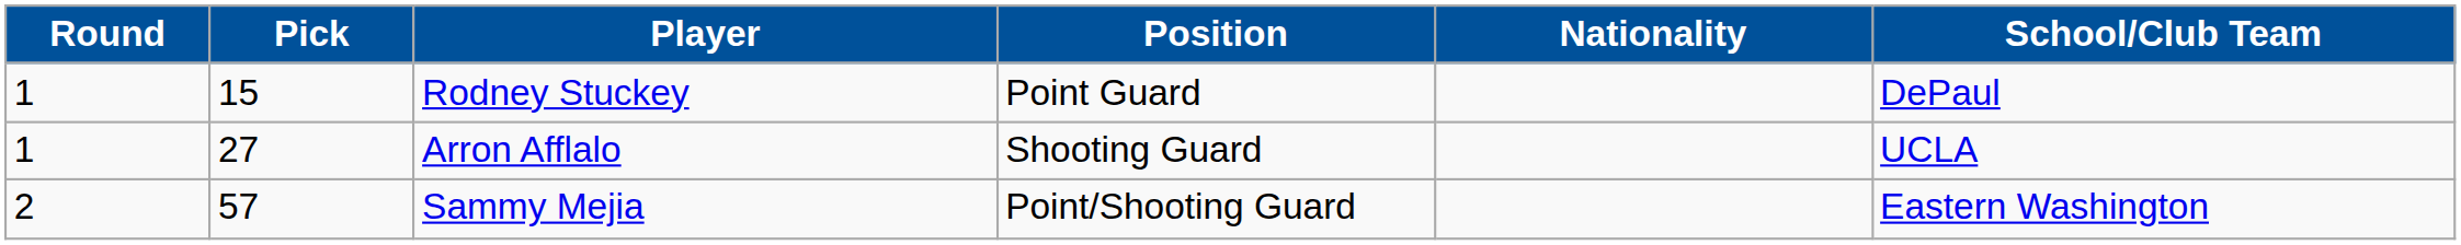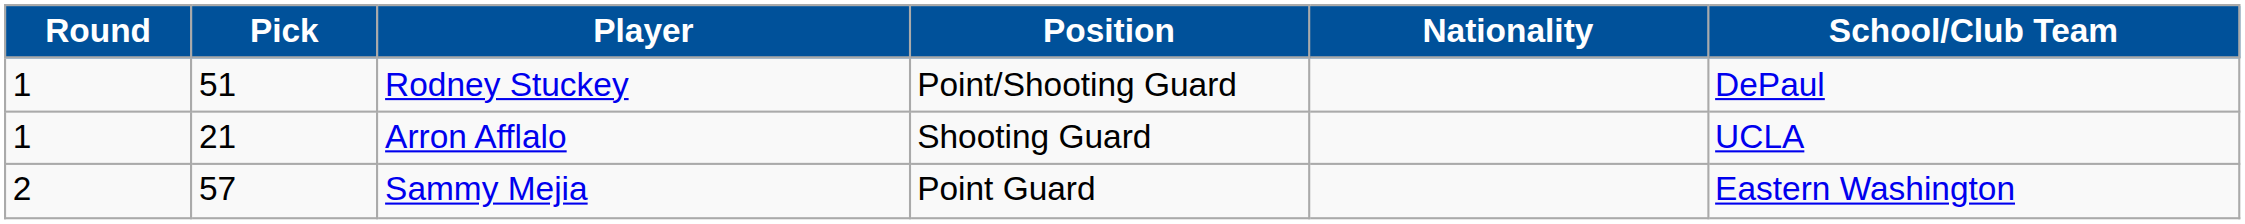 <table class="wikitable sortable sortable">
 <tr>
 <th style="background:#00519a;color:white;" width="7%">Round</th>
 <th style="background:#00519a;color:white;" width="7%">Pick</th>
 <th style="background:#00519a;color:white;" width="20%">Player</th>
 <th style="background:#00519a;color:white;" width="15%">Position</th>
 <th style="background:#00519a;color:white;" width="15%">Nationality</th>
 <th style="background:#00519a;color:white;" width="20%">School/Club Team</th>
 </tr>
 <tr>
 <td>1</td>
-<td>15</td>
+<td>51</td>
 <td><a href='#'>Rodney Stuckey</a></td>
-<td>Point Guard</td>
+<td>Point/Shooting Guard</td>
 <td></td>
 <td><a href='#'>DePaul</a></td>
 </tr>
 <tr>
 <td>1</td>
-<td>27</td>
+<td>21</td>
 <td><a href='#'>Arron Afflalo</a></td>
 <td>Shooting Guard</td>
 <td></td>
 <td><a href='#'>UCLA</a></td>
 </tr>
 <tr>
 <td>2</td>
 <td>57</td>
 <td><a href='#'>Sammy Mejia</a></td>
-<td>Point/Shooting Guard</td>
+<td>Point Guard</td>
 <td></td>
 <td><a href='#'>Eastern Washington</a></td>
 </tr>
 </table>
